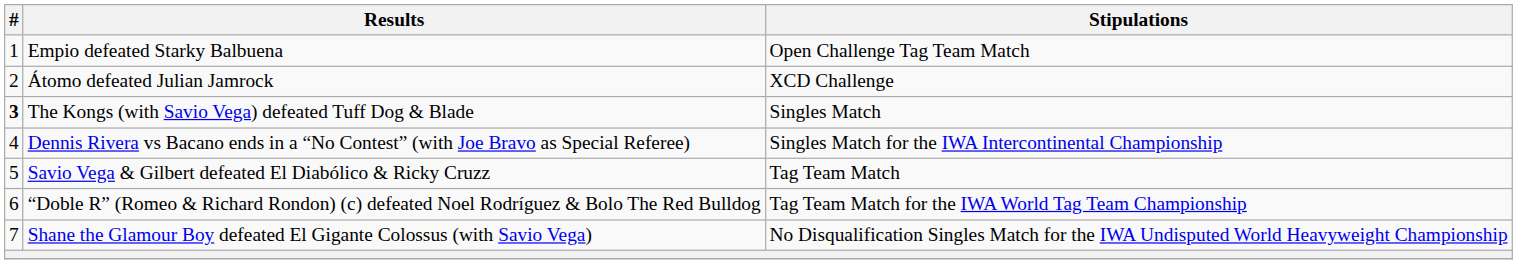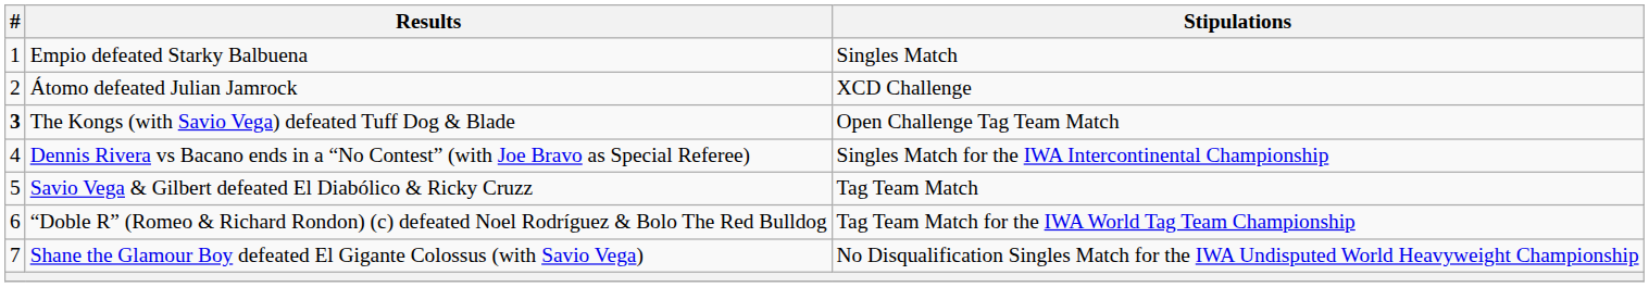 <table class="wikitable">
 <tr>
 <th>#</th>
 <th>Results</th>
 <th>Stipulations</th>
 </tr>
 <tr>
 <td>1</td>
 <td>Empio defeated Starky Balbuena</td>
-<td>Open Challenge Tag Team Match</td>
+<td>Singles Match</td>
 </tr>
 <tr>
 <td>2</td>
 <td>Átomo defeated Julian Jamrock</td>
 <td>XCD Challenge</td>
 </tr>
 <tr>
 <td><strong>3</strong></td>
 <td>The Kongs (with <a href='#'>Savio Vega</a>) defeated Tuff Dog & Blade</td>
-<td>Singles Match</td>
+<td>Open Challenge Tag Team Match</td>
 </tr>
 <tr>
 <td>4</td>
 <td><a href='#'>Dennis Rivera</a> vs Bacano ends in a “No Contest” (with <a href='#'>Joe Bravo</a> as Special Referee)</td>
 <td>Singles Match for the <a href='#'>IWA Intercontinental Championship</a></td>
 </tr>
 <tr>
 <td>5</td>
 <td><a href='#'>Savio Vega</a> & Gilbert defeated El Diabólico & Ricky Cruzz</td>
 <td>Tag Team Match</td>
 </tr>
 <tr>
 <td>6</td>
 <td>“Doble R” (Romeo & Richard Rondon) (c) defeated Noel Rodríguez & Bolo The Red Bulldog</td>
 <td>Tag Team Match for the <a href='#'>IWA World Tag Team Championship</a></td>
 </tr>
 <tr>
 <td>7</td>
 <td><a href='#'>Shane the Glamour Boy</a> defeated El Gigante Colossus (with <a href='#'>Savio Vega</a>)</td>
 <td>No Disqualification Singles Match for the <a href='#'>IWA Undisputed World Heavyweight Championship</a></td>
 </tr>
 <tr>
 <th colspan="3"></th>
 </tr>
 <tr>
 </tr>
 </table>
